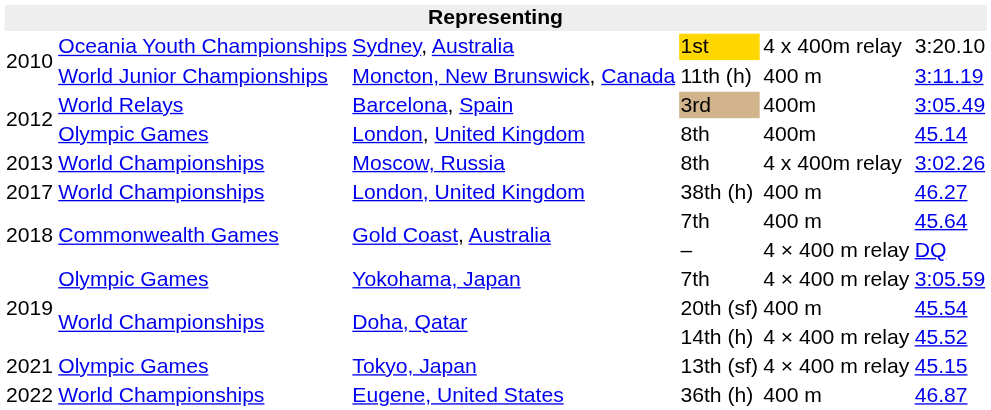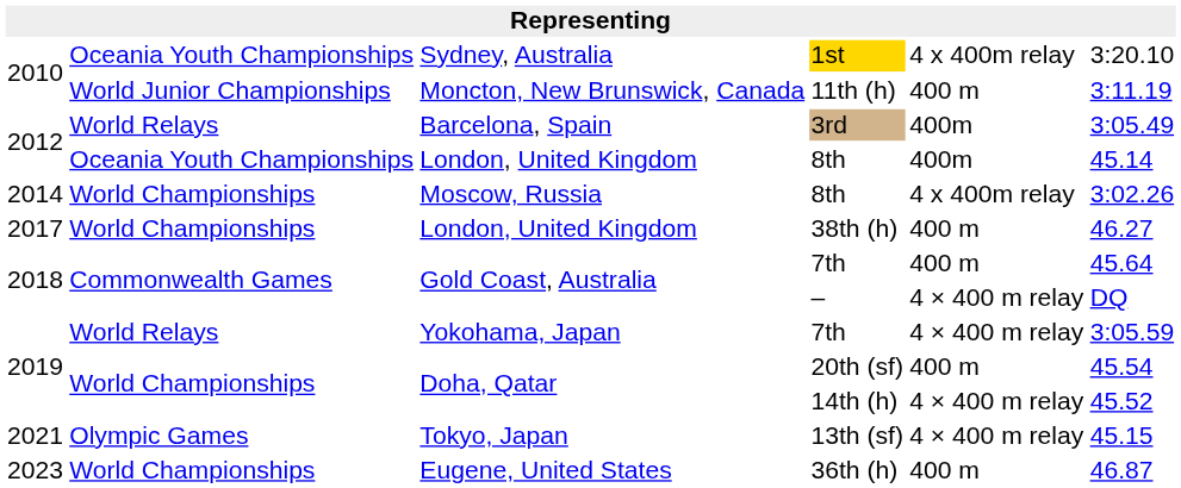 <table>
 <tr>
 <th style="background:#eee;" colspan="6">Representing </th>
 </tr>
 <tr>
 <td rowspan=2>2010</td>
 <td><a href='#'>Oceania Youth Championships</a></td>
 <td><a href='#'>Sydney</a>, <a href='#'>Australia</a></td>
 <td bgcolor=gold>1st</td>
 <td>4 x 400m relay</td>
 <td>3:20.10</td>
 </tr>
 <tr>
 <td><a href='#'>World Junior Championships</a></td>
 <td><a href='#'>Moncton, New Brunswick</a>, <a href='#'>Canada</a></td>
 <td>11th (h)</td>
 <td>400 m</td>
 <td><a href='#'>3:11.19</a></td>
 </tr>
 <tr>
 <td rowspan=2>2012</td>
 <td><a href='#'>World Relays</a></td>
 <td><a href='#'>Barcelona</a>, <a href='#'>Spain</a></td>
 <td bgcolor=tan>3rd</td>
 <td>400m</td>
 <td><a href='#'>3:05.49</a></td>
 </tr>
 <tr>
-<td><a href='#'>Olympic Games</a></td>
+<td><a href='#'>Oceania Youth Championships</a></td>
 <td><a href='#'>London</a>, <a href='#'>United Kingdom</a></td>
 <td>8th</td>
 <td>400m</td>
 <td><a href='#'>45.14</a></td>
 </tr>
 <tr>
-<td>2013</td>
+<td>2014</td>
 <td><a href='#'>World Championships</a></td>
 <td><a href='#'>Moscow, Russia</a></td>
 <td>8th</td>
 <td>4 x 400m relay</td>
 <td><a href='#'>3:02.26</a></td>
 </tr>
 <tr>
 <td>2017</td>
 <td><a href='#'>World Championships</a></td>
 <td><a href='#'>London, United Kingdom</a></td>
 <td>38th (h)</td>
 <td>400 m</td>
 <td><a href='#'>46.27</a></td>
 </tr>
 <tr>
 <td rowspan=2>2018</td>
 <td rowspan=2><a href='#'>Commonwealth Games</a></td>
 <td rowspan=2><a href='#'>Gold Coast</a>, <a href='#'>Australia</a></td>
 <td>7th</td>
 <td>400 m</td>
 <td><a href='#'>45.64</a></td>
 </tr>
 <tr>
 <td>–</td>
 <td>4 × 400 m relay</td>
 <td><a href='#'>DQ</a></td>
 </tr>
 <tr>
 <td rowspan=3>2019</td>
-<td><a href='#'>Olympic Games</a></td>
+<td><a href='#'>World Relays</a></td>
 <td><a href='#'>Yokohama, Japan</a></td>
 <td>7th</td>
 <td>4 × 400 m relay</td>
 <td><a href='#'>3:05.59</a></td>
 </tr>
 <tr>
 <td rowspan=2><a href='#'>World Championships</a></td>
 <td rowspan=2><a href='#'>Doha, Qatar</a></td>
 <td>20th (sf)</td>
 <td>400 m</td>
 <td><a href='#'>45.54</a></td>
 </tr>
 <tr>
 <td>14th (h)</td>
 <td>4 × 400 m relay</td>
 <td><a href='#'>45.52</a></td>
 </tr>
 <tr>
 <td>2021</td>
 <td><a href='#'>Olympic Games</a></td>
 <td><a href='#'>Tokyo, Japan</a></td>
 <td>13th (sf)</td>
 <td>4 × 400 m relay</td>
 <td><a href='#'>45.15</a></td>
 </tr>
 <tr>
-<td>2022</td>
+<td>2023</td>
 <td><a href='#'>World Championships</a></td>
 <td><a href='#'>Eugene, United States</a></td>
 <td>36th (h)</td>
 <td>400 m</td>
 <td><a href='#'>46.87</a></td>
 </tr>
 </table>
